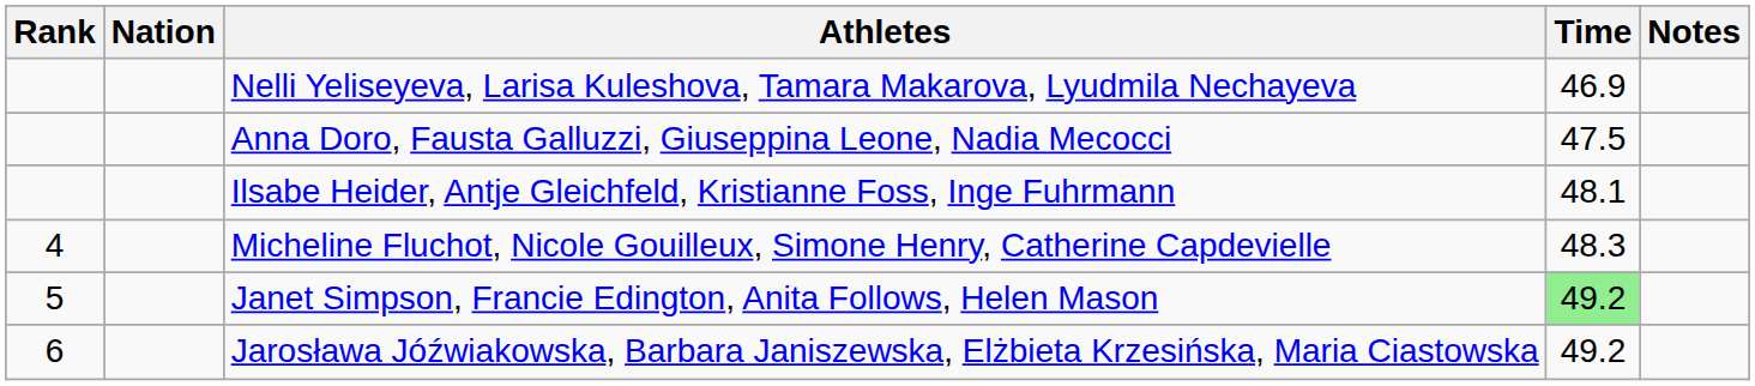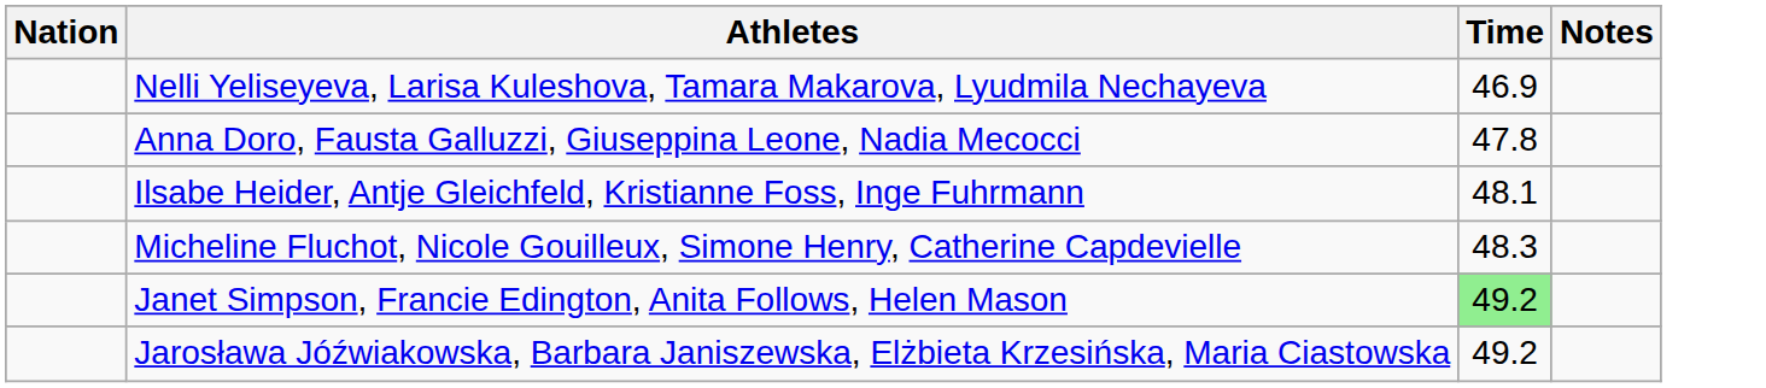 <table class="wikitable sortable" style="text-align:center">
 <tr>
-<th>Rank</th>
 <th>Nation</th>
 <th>Athletes</th>
 <th>Time</th>
 <th>Notes</th>
 </tr>
 <tr>
-<td></td>
 <td align=left></td>
 <td align=left><a href='#'>Nelli Yeliseyeva</a>, <a href='#'>Larisa Kuleshova</a>, <a href='#'>Tamara Makarova</a>, <a href='#'>Lyudmila Nechayeva</a></td>
 <td>46.9</td>
 <td></td>
 </tr>
 <tr>
-<td></td>
 <td align=left></td>
 <td align=left><a href='#'>Anna Doro</a>, <a href='#'>Fausta Galluzzi</a>, <a href='#'>Giuseppina Leone</a>, <a href='#'>Nadia Mecocci</a></td>
-<td>47.5</td>
+<td>47.8</td>
 <td></td>
 </tr>
 <tr>
-<td></td>
 <td align=left></td>
 <td align=left><a href='#'>Ilsabe Heider</a>, <a href='#'>Antje Gleichfeld</a>, <a href='#'>Kristianne Foss</a>, <a href='#'>Inge Fuhrmann</a></td>
 <td>48.1</td>
 <td></td>
 </tr>
 <tr>
-<td>4</td>
 <td align=left></td>
 <td align=left><a href='#'>Micheline Fluchot</a>, <a href='#'>Nicole Gouilleux</a>, <a href='#'>Simone Henry</a>, <a href='#'>Catherine Capdevielle</a></td>
 <td>48.3</td>
 <td></td>
 </tr>
 <tr>
-<td>5</td>
 <td align=left></td>
 <td align=left><a href='#'>Janet Simpson</a>, <a href='#'>Francie Edington</a>, <a href='#'>Anita Follows</a>, <a href='#'>Helen Mason</a></td>
 <td style="background: lightgreen;">49.2</td>
 <td></td>
 </tr>
 <tr>
-<td>6</td>
 <td align=left></td>
 <td align=left><a href='#'>Jarosława Jóźwiakowska</a>, <a href='#'>Barbara Janiszewska</a>, <a href='#'>Elżbieta Krzesińska</a>, <a href='#'>Maria Ciastowska</a></td>
 <td>49.2</td>
 <td></td>
 </tr>
 </table>
